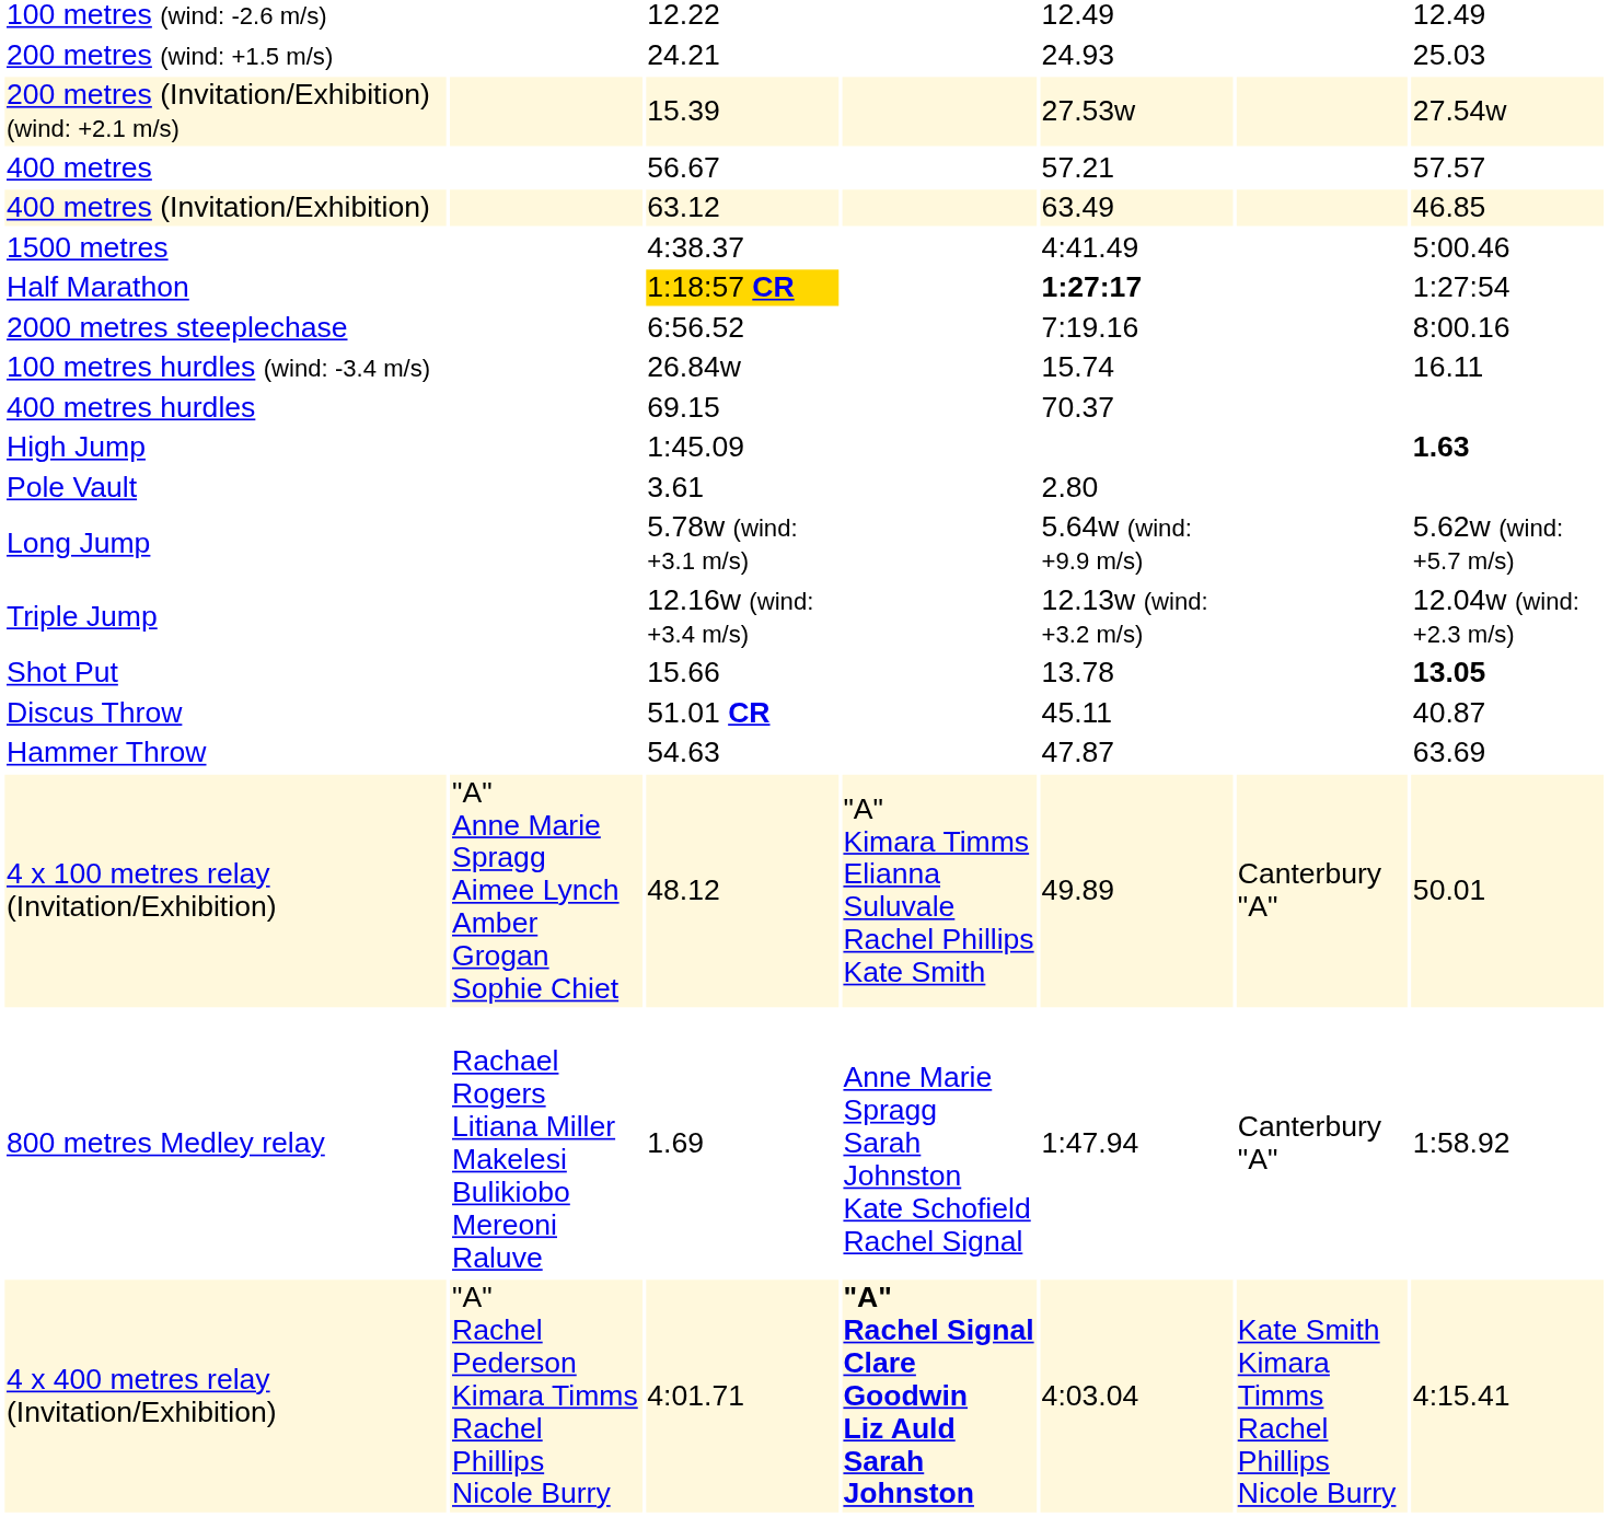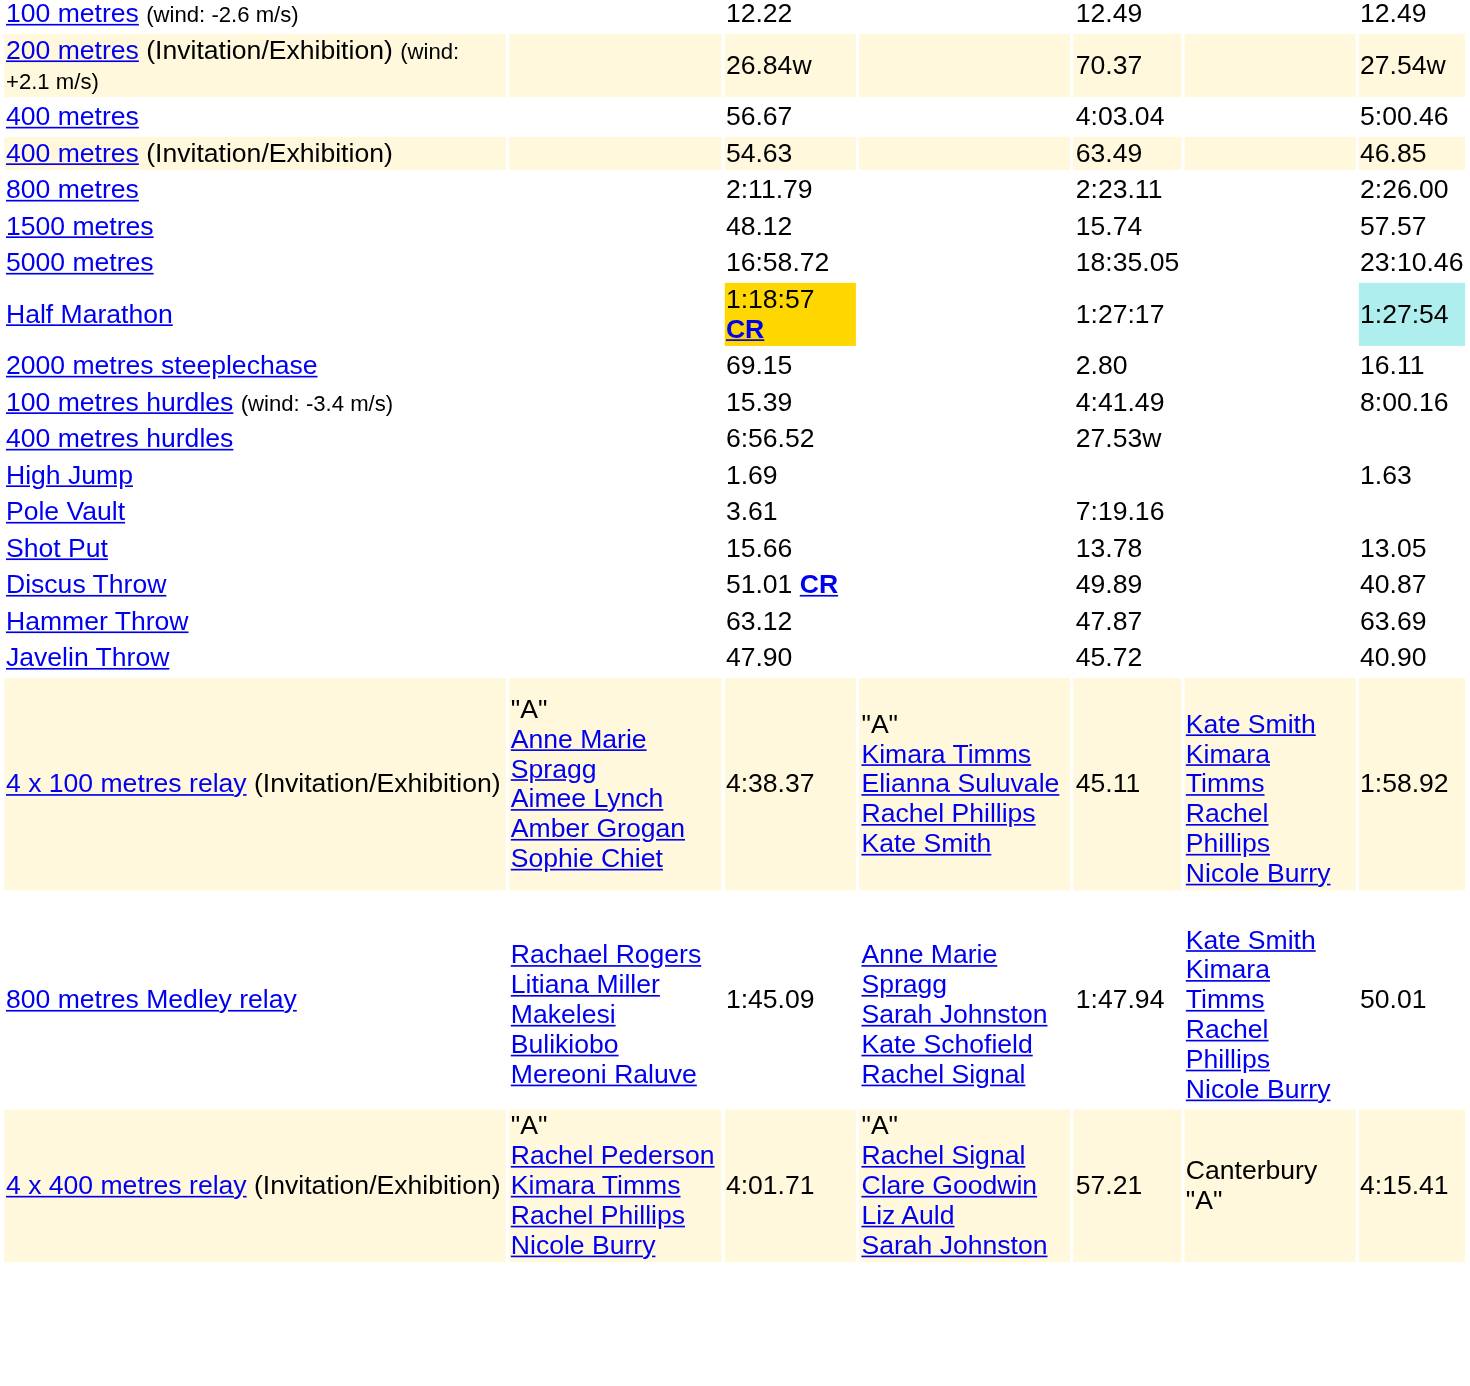 <table>
 <tr>
 <td><a href='#'>100 metres</a> <small>(wind: -2.6 m/s)</small></td>
 <td></td>
 <td>12.22</td>
 <td></td>
 <td>12.49</td>
 <td></td>
 <td>12.49</td>
 </tr>
-<tr>
-<td><a href='#'>200 metres</a> <small>(wind: +1.5 m/s)</small></td>
-<td></td>
-<td>24.21</td>
-<td></td>
-<td>24.93</td>
-<td></td>
-<td>25.03</td>
-</tr>
 <tr style="background-color:CornSilk">
 <td><a href='#'>200 metres</a> (Invitation/Exhibition) <small>(wind: +2.1 m/s)</small></td>
 <td></td>
-<td>15.39</td>
+<td>26.84w</td>
 <td></td>
-<td>27.53w</td>
+<td>70.37</td>
 <td></td>
 <td>27.54w</td>
 </tr>
 <tr>
 <td><a href='#'>400 metres</a></td>
 <td></td>
 <td>56.67</td>
 <td></td>
-<td>57.21</td>
+<td>4:03.04</td>
 <td></td>
-<td>57.57</td>
+<td>5:00.46</td>
 </tr>
 <tr style="background-color:CornSilk">
 <td><a href='#'>400 metres</a> (Invitation/Exhibition)</td>
 <td></td>
-<td>63.12</td>
+<td>54.63</td>
 <td></td>
 <td>63.49</td>
 <td></td>
 <td>46.85</td>
 </tr>
 <tr>
+<td><a href='#'>800 metres</a></td>
+<td></td>
+<td>2:11.79</td>
+<td></td>
+<td>2:23.11</td>
+<td></td>
+<td>2:26.00</td>
+</tr>
+<tr>
 <td><a href='#'>1500 metres</a></td>
 <td></td>
-<td>4:38.37</td>
+<td>48.12</td>
 <td></td>
-<td>4:41.49</td>
+<td>15.74</td>
 <td></td>
-<td>5:00.46</td>
+<td>57.57</td>
+</tr>
+<tr>
+<td><a href='#'>5000 metres</a></td>
+<td></td>
+<td>16:58.72</td>
+<td></td>
+<td>18:35.05</td>
+<td></td>
+<td>23:10.46</td>
 </tr>
 <tr>
 <td><a href='#'>Half Marathon</a></td>
 <td></td>
 <td style="background: gold;">1:18:57 <strong><a href='#'>CR</a></strong></td>
 <td></td>
-<td><strong>1:27:17</strong></td>
+<td>1:27:17</td>
 <td></td>
-<td>1:27:54</td>
+<td style="background: paleturquoise;">1:27:54</td>
 </tr>
 <tr>
 <td><a href='#'>2000 metres steeplechase</a></td>
 <td></td>
-<td>6:56.52</td>
+<td>69.15</td>
 <td></td>
-<td>7:19.16</td>
+<td>2.80</td>
+<td></td>
+<td>16.11</td>
+</tr>
+<tr>
+<td><a href='#'>100 metres hurdles</a> <small>(wind: -3.4 m/s)</small></td>
+<td></td>
+<td>15.39</td>
+<td></td>
+<td>4:41.49</td>
 <td></td>
 <td>8:00.16</td>
 </tr>
 <tr>
-<td><a href='#'>100 metres hurdles</a> <small>(wind: -3.4 m/s)</small></td>
-<td></td>
-<td>26.84w</td>
-<td></td>
-<td>15.74</td>
-<td></td>
-<td>16.11</td>
-</tr>
-<tr>
 <td><a href='#'>400 metres hurdles</a></td>
 <td></td>
-<td>69.15</td>
+<td>6:56.52</td>
 <td></td>
-<td>70.37</td>
+<td>27.53w</td>
 <td></td>
 <td></td>
 </tr>
 <tr>
 <td><a href='#'>High Jump</a></td>
 <td> <br> </td>
-<td>1:45.09</td>
+<td>1.69</td>
 <td></td>
 <td></td>
 <td></td>
-<td><strong>1.63</strong></td>
+<td>1.63</td>
 </tr>
 <tr>
 <td><a href='#'>Pole Vault</a></td>
 <td></td>
 <td>3.61</td>
 <td></td>
-<td>2.80</td>
+<td>7:19.16</td>
 <td></td>
 <td></td>
-</tr>
-<tr>
-<td><a href='#'>Long Jump</a></td>
-<td></td>
-<td>5.78w <small>(wind: +3.1 m/s)</small></td>
-<td></td>
-<td>5.64w <small>(wind: +9.9 m/s)</small></td>
-<td></td>
-<td>5.62w <small>(wind: +5.7 m/s)</small></td>
-</tr>
-<tr>
-<td><a href='#'>Triple Jump</a></td>
-<td></td>
-<td>12.16w <small>(wind: +3.4 m/s)</small></td>
-<td></td>
-<td>12.13w <small>(wind: +3.2 m/s)</small></td>
-<td></td>
-<td>12.04w <small>(wind: +2.3 m/s)</small></td>
 </tr>
 <tr>
 <td><a href='#'>Shot Put</a></td>
 <td></td>
 <td>15.66</td>
 <td></td>
 <td>13.78</td>
 <td></td>
-<td><strong>13.05</strong></td>
+<td>13.05</td>
 </tr>
 <tr>
 <td><a href='#'>Discus Throw</a></td>
 <td></td>
 <td>51.01 <strong><a href='#'>CR</a></strong></td>
 <td></td>
-<td>45.11</td>
+<td>49.89</td>
 <td></td>
 <td>40.87</td>
 </tr>
 <tr>
 <td><a href='#'>Hammer Throw</a></td>
 <td></td>
-<td>54.63</td>
+<td>63.12</td>
 <td></td>
 <td>47.87</td>
 <td></td>
 <td>63.69</td>
 </tr>
+<tr>
+<td><a href='#'>Javelin Throw</a></td>
+<td></td>
+<td>47.90</td>
+<td></td>
+<td>45.72</td>
+<td></td>
+<td>40.90</td>
+</tr>
 <tr style="background-color:CornSilk">
 <td><a href='#'>4 x 100 metres relay</a> (Invitation/Exhibition)</td>
 <td> "A" <br> <a href='#'>Anne Marie Spragg</a> <br> <a href='#'>Aimee Lynch</a> <br> <a href='#'>Amber Grogan</a> <br> <a href='#'>Sophie Chiet</a></td>
-<td>48.12</td>
+<td>4:38.37</td>
 <td> "A" <br> <a href='#'>Kimara Timms</a> <br> <a href='#'>Elianna Suluvale</a> <br> <a href='#'>Rachel Phillips</a> <br> <a href='#'>Kate Smith</a></td>
-<td>49.89</td>
-<td>Canterbury "A"</td>
-<td>50.01</td>
+<td>45.11</td>
+<td> <br> <a href='#'>Kate Smith</a> <br> <a href='#'>Kimara Timms</a> <br> <a href='#'>Rachel Phillips</a> <br> <a href='#'>Nicole Burry</a></td>
+<td>1:58.92</td>
 </tr>
 <tr>
 <td><a href='#'>800 metres Medley relay</a></td>
 <td> <br> <a href='#'>Rachael Rogers</a> <br> <a href='#'>Litiana Miller</a> <br> <a href='#'>Makelesi Bulikiobo</a> <br> <a href='#'>Mereoni Raluve</a></td>
-<td>1.69</td>
+<td>1:45.09</td>
 <td> <br> <a href='#'>Anne Marie Spragg</a> <br> <a href='#'>Sarah Johnston</a> <br> <a href='#'>Kate Schofield</a> <br> <a href='#'>Rachel Signal</a></td>
 <td>1:47.94</td>
-<td>Canterbury "A"</td>
-<td>1:58.92</td>
+<td> <br> <a href='#'>Kate Smith</a> <br> <a href='#'>Kimara Timms</a> <br> <a href='#'>Rachel Phillips</a> <br> <a href='#'>Nicole Burry</a></td>
+<td>50.01</td>
 </tr>
 <tr style="background-color:CornSilk">
 <td><a href='#'>4 x 400 metres relay</a> (Invitation/Exhibition)</td>
 <td> "A" <br> <a href='#'>Rachel Pederson</a> <br> <a href='#'>Kimara Timms</a> <br> <a href='#'>Rachel Phillips</a> <br> <a href='#'>Nicole Burry</a></td>
 <td>4:01.71</td>
-<td><strong> "A" <br> <a href='#'>Rachel Signal</a> <br> <a href='#'>Clare Goodwin</a> <br> <a href='#'>Liz Auld</a> <br> <a href='#'>Sarah Johnston</a></strong></td>
-<td>4:03.04</td>
-<td> <br> <a href='#'>Kate Smith</a> <br> <a href='#'>Kimara Timms</a> <br> <a href='#'>Rachel Phillips</a> <br> <a href='#'>Nicole Burry</a></td>
+<td> "A" <br> <a href='#'>Rachel Signal</a> <br> <a href='#'>Clare Goodwin</a> <br> <a href='#'>Liz Auld</a> <br> <a href='#'>Sarah Johnston</a></td>
+<td>57.21</td>
+<td>Canterbury "A"</td>
 <td>4:15.41</td>
 </tr>
 </table>
